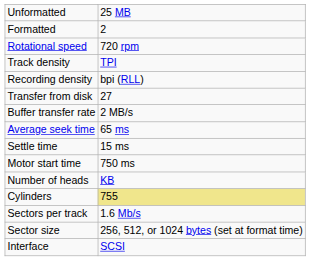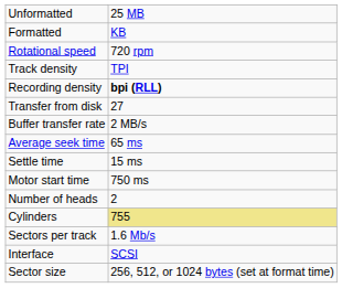 <table class="wikitable floatright" style="margin: 1em auto 1em auto" float:right>
 <tr>
 <td>Unformatted</td>
 <td>25 <a href='#'>MB</a></td>
 </tr>
 <tr>
 <td>Formatted</td>
-<td>2</td>
+<td> <a href='#'>KB</a></td>
 </tr>
 <tr>
 <td><a href='#'>Rotational speed</a></td>
 <td>720 <a href='#'>rpm</a></td>
 </tr>
 <tr>
 <td>Track density</td>
 <td> <a href='#'>TPI</a></td>
 </tr>
 <tr>
 <td>Recording density</td>
-<td> bpi (<a href='#'>RLL</a>)</td>
+<td><strong> bpi (<a href='#'>RLL</a>)</strong></td>
 </tr>
 <tr>
 <td>Transfer from disk</td>
 <td>27</td>
 </tr>
 <tr>
 <td>Buffer transfer rate</td>
 <td>2 MB/s</td>
 </tr>
 <tr>
 <td><a href='#'>Average seek time</a></td>
 <td>65 <a href='#'>ms</a></td>
 </tr>
 <tr>
 <td>Settle time</td>
 <td>15 ms</td>
 </tr>
 <tr>
 <td>Motor start time</td>
 <td>750 ms</td>
 </tr>
 <tr>
 <td>Number of heads</td>
-<td> <a href='#'>KB</a></td>
+<td>2</td>
 </tr>
 <tr>
 <td>Cylinders</td>
 <td style="background: khaki;">755</td>
 </tr>
 <tr>
 <td>Sectors per track</td>
 <td>1.6 <a href='#'>Mb/s</a></td>
 </tr>
 <tr>
+<td>Interface</td>
+<td><a href='#'>SCSI</a></td>
+</tr>
+<tr>
 <td>Sector size</td>
 <td>256, 512, or 1024 <a href='#'>bytes</a> (set at format time)</td>
 </tr>
-<tr>
-<td>Interface</td>
-<td><a href='#'>SCSI</a></td>
-</tr>
 </table>
